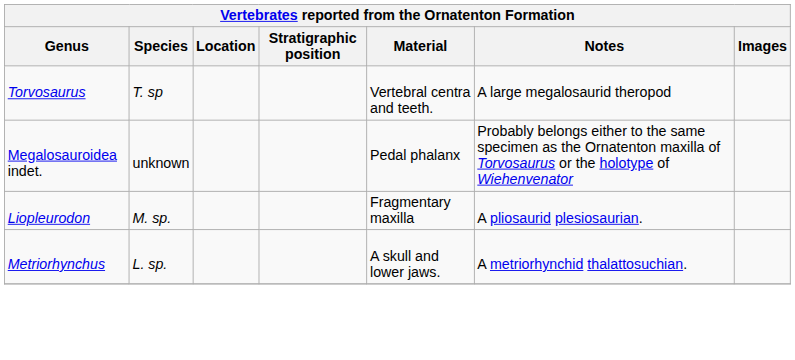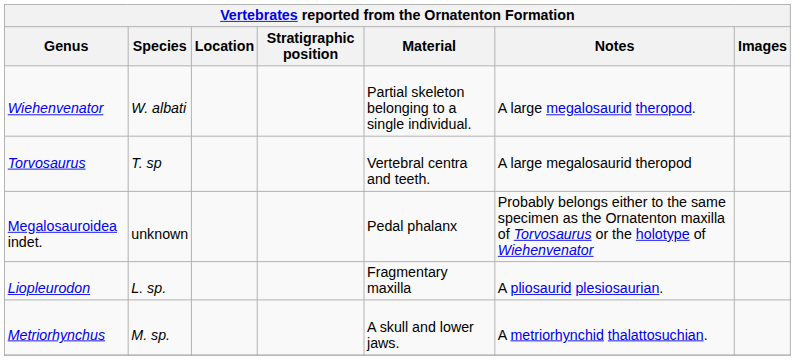 <table class="wikitable" align="center" width="100%">
 <tr>
 <th colspan="7" align="center"><strong><a href='#'>Vertebrates</a> reported from the Ornatenton Formation</strong></th>
 </tr>
 <tr>
 <th>Genus</th>
 <th>Species</th>
 <th>Location</th>
 <th>Stratigraphic position</th>
 <th>Material</th>
 <th>Notes</th>
 <th>Images</th>
+</tr>
+<tr>
+<td><br><em><a href='#'>Wiehenvenator</a></em></td>
+<td><br><em>W. albati</em></td>
+<td></td>
+<td></td>
+<td><br>Partial skeleton belonging to a single individual.</td>
+<td><br>A large <a href='#'>megalosaurid</a> <a href='#'>theropod</a>.</td>
+<td></td>
 </tr>
 <tr>
 <td><em><a href='#'>Torvosaurus</a></em></td>
 <td><em>T. sp</em></td>
 <td></td>
 <td></td>
 <td><br>Vertebral centra and teeth.</td>
 <td>A large megalosaurid theropod</td>
 <td></td>
 </tr>
 <tr>
 <td><br><a href='#'>Megalosauroidea</a> indet.</td>
 <td><br>unknown</td>
 <td></td>
 <td></td>
 <td>Pedal phalanx</td>
 <td>Probably belongs either to the same specimen as the Ornatenton maxilla of <em><a href='#'>Torvosaurus</a></em> or the <a href='#'>holotype</a> of <em><a href='#'>Wiehenvenator</a></em></td>
 </tr>
 <tr>
 <td><br><em><a href='#'>Liopleurodon</a></em></td>
-<td><br><em>M. sp.</em></td>
+<td><br><em>L. sp.</em></td>
 <td></td>
 <td></td>
 <td>Fragmentary maxilla</td>
 <td><br>A <a href='#'>pliosaurid</a> <a href='#'>plesiosaurian</a>.</td>
 <td></td>
 </tr>
 <tr>
 <td><br><em><a href='#'>Metriorhynchus</a></em></td>
-<td><br><em>L. sp.</em></td>
+<td><br><em>M. sp.</em></td>
 <td></td>
 <td></td>
 <td><br>A skull and lower jaws.</td>
 <td><br>A <a href='#'>metriorhynchid</a> <a href='#'>thalattosuchian</a>.</td>
 <td></td>
 </tr>
 <tr>
 </tr>
 </table>
